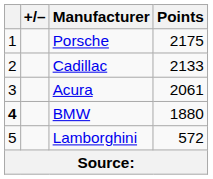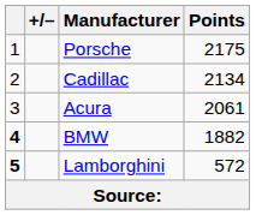 <table class="wikitable" style="font-size: 95%;">
 <tr>
 <th scope="col"></th>
 <th scope="col">+/–</th>
 <th scope="col">Manufacturer</th>
 <th scope="col">Points</th>
 </tr>
 <tr>
 <td align=center>1</td>
 <td align="left"></td>
 <td> <a href='#'>Porsche</a></td>
 <td align=right>2175</td>
 </tr>
 <tr>
 <td align=center>2</td>
 <td align="left"></td>
 <td> <a href='#'>Cadillac</a></td>
-<td align=right>2133</td>
+<td align=right>2134</td>
 </tr>
 <tr>
 <td align=center>3</td>
 <td align="left"></td>
 <td> <a href='#'>Acura</a></td>
 <td align=right>2061</td>
 </tr>
 <tr>
 <td align=center><strong>4</strong></td>
 <td align="left"></td>
 <td> <a href='#'>BMW</a></td>
-<td align=right>1880</td>
+<td align=right>1882</td>
 </tr>
 <tr>
-<td align=center>5</td>
+<td align=center><strong>5</strong></td>
 <td align=left></td>
 <td> <a href='#'>Lamborghini</a></td>
 <td align=right>572</td>
 </tr>
 <tr>
 <th colspan=5>Source:</th>
 </tr>
 </table>
